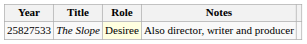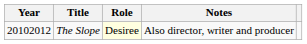 <table class="wikitable sortable">
 <tr>
 <th>Year</th>
 <th>Title</th>
 <th>Role</th>
 <th class="unsortable">Notes</th>
 <th class="unsortable"></th>
 </tr>
 <tr>
-<td>25827533</td>
+<td>20102012</td>
 <td><em>The Slope</em></td>
 <td style="background: lightyellow;">Desiree</td>
 <td>Also director, writer and producer</td>
 <td></td>
 </tr>
 </table>
